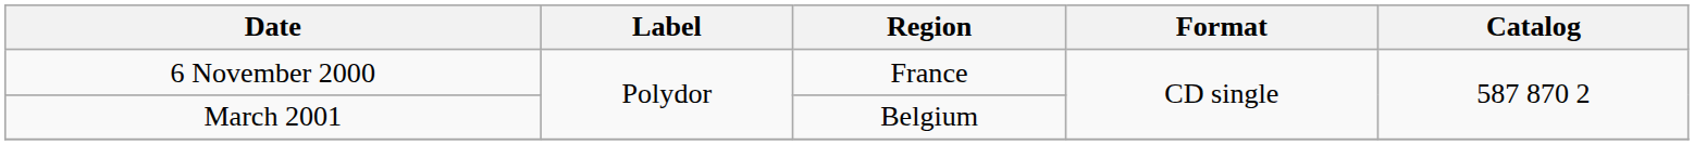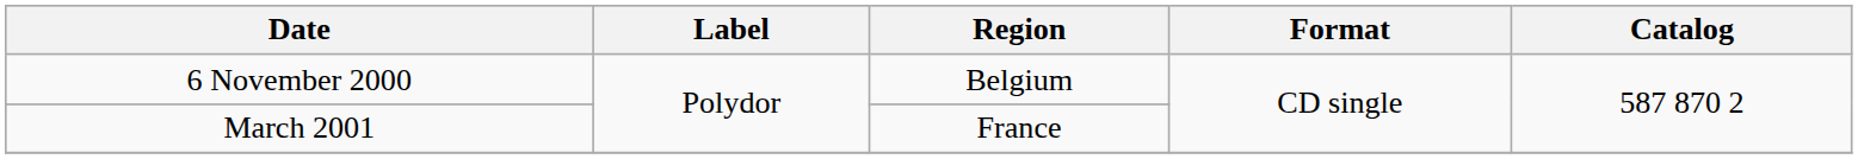 <table class="wikitable" width="60%" border="1">
 <tr>
 <th>Date</th>
 <th>Label</th>
 <th>Region</th>
 <th>Format</th>
 <th>Catalog</th>
 </tr>
 <tr>
 <td align=center>6 November 2000</td>
 <td rowspan=2 align=center>Polydor</td>
-<td align=center>France</td>
+<td align=center>Belgium</td>
 <td rowspan=2 align=center>CD single</td>
 <td rowspan=2 align=center>587 870 2</td>
 </tr>
 <tr>
 <td align=center>March 2001</td>
-<td align=center>Belgium</td>
+<td align=center>France</td>
 </tr>
 <tr>
 </tr>
 </table>
